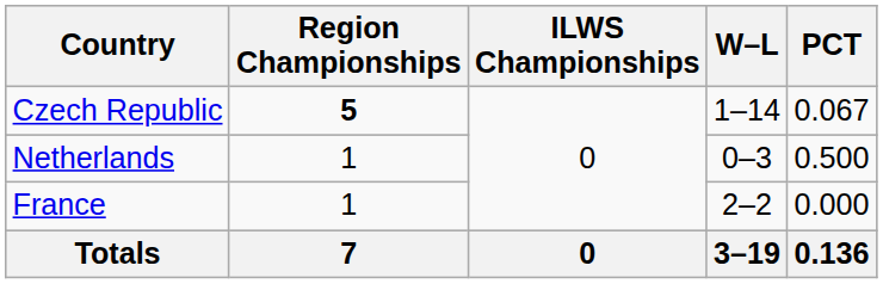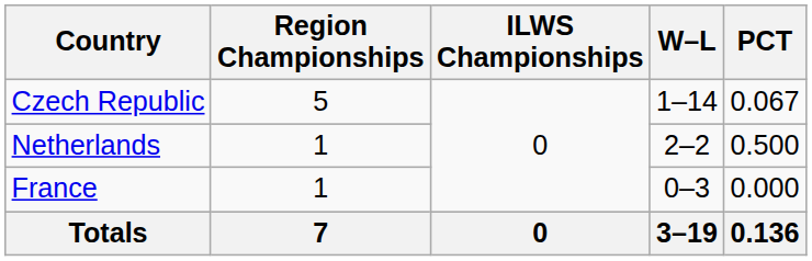 <table class="wikitable">
 <tr>
 <th>Country</th>
 <th>Region<br>Championships</th>
 <th>ILWS<br>Championships</th>
 <th>W–L</th>
 <th>PCT</th>
 </tr>
 <tr>
 <td> <a href='#'>Czech Republic</a></td>
-<td align=center><strong>5</strong></td>
+<td align=center>5</td>
 <td align=center rowspan=3>0</td>
 <td align=center>1–14</td>
 <td align=center>0.067</td>
 </tr>
 <tr>
 <td> <a href='#'>Netherlands</a></td>
 <td align=center>1</td>
-<td align=center>0–3</td>
+<td align=center>2–2</td>
 <td align=center>0.500</td>
 </tr>
 <tr>
 <td> <a href='#'>France</a></td>
 <td align=center>1</td>
-<td align=center>2–2</td>
+<td align=center>0–3</td>
 <td align=center>0.000</td>
 </tr>
 <tr>
 <th>Totals</th>
 <th>7</th>
 <th>0</th>
 <th>3–19</th>
 <th>0.136</th>
 </tr>
 </table>
